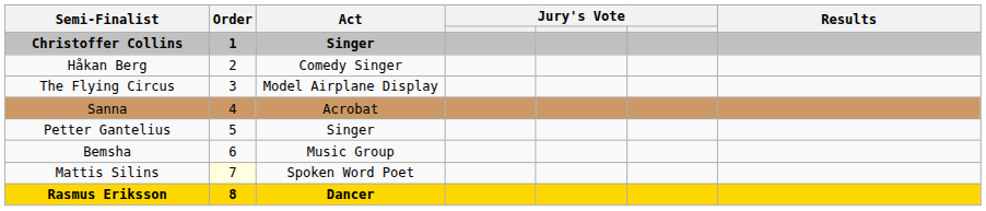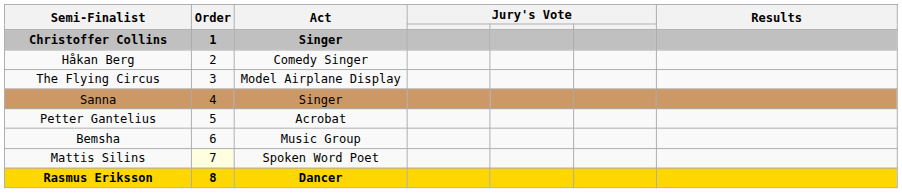 <table class="wikitable plainrowheaders sortable" style="text-align:center" width="76%;">
 <tr>
 <th scope="col" rowspan="2" class="unsortable" style="width:17em;">Semi-Finalist</th>
 <th scope="col" rowspan="2" style="width:1em;">Order</th>
 <th scope="col" rowspan="2" class="unsortable" style="width:16em;">Act</th>
 <th scope="col" colspan="3" class="unsortable" style="width:24em;">Jury's Vote</th>
 <th scope="col" rowspan="2" style="width:23em;">Results</th>
 </tr>
 <tr>
 <th scope="col" class="unsortable" style="width:6em;"></th>
 <th scope="col" class="unsortable" style="width:6em;"></th>
 <th scope="col" class="unsortable" style="width:6em;"></th>
 </tr>
 <tr style="background:silver;">
 <td><strong>Christoffer Collins</strong></td>
 <td><strong>1</strong></td>
 <td><strong>Singer</strong></td>
 <td style="text-align:center;"></td>
 <td style="text-align:center;"></td>
 <td style="text-align:center;"></td>
 <td><strong></strong></td>
 </tr>
 <tr>
 <td>Håkan Berg</td>
 <td>2</td>
 <td>Comedy Singer</td>
 <td style="text-align:center;"></td>
 <td style="text-align:center;"></td>
 <td style="text-align:center;"></td>
 <td></td>
 </tr>
 <tr>
 <td>The Flying Circus</td>
 <td>3</td>
 <td>Model Airplane Display</td>
 <td style="text-align:center;"></td>
 <td style="text-align:center;"></td>
 <td style="text-align:center;"></td>
 <td></td>
 </tr>
 <tr style="background:#c96;">
 <td>Sanna</td>
 <td>4</td>
-<td>Acrobat</td>
+<td>Singer</td>
 <td style="text-align:center;"></td>
 <td style="text-align:center;"></td>
 <td style="text-align:center;"></td>
 <td><strong></strong></td>
 </tr>
 <tr>
 <td>Petter Gantelius</td>
 <td>5</td>
-<td>Singer</td>
+<td>Acrobat</td>
 <td style="text-align:center;"></td>
 <td style="text-align:center;"></td>
 <td style="text-align:center;"></td>
 <td></td>
 </tr>
 <tr>
 <td>Bemsha</td>
 <td>6</td>
 <td>Music Group</td>
 <td style="text-align:center;"></td>
 <td style="text-align:center;"></td>
 <td style="text-align:center;"></td>
 <td></td>
 </tr>
 <tr>
 <td>Mattis Silins</td>
 <td style="background: lightyellow;">7</td>
 <td>Spoken Word Poet</td>
 <td style="text-align:center;"></td>
 <td style="text-align:center;"></td>
 <td style="text-align:center;"></td>
 <td></td>
 </tr>
 <tr style="background:gold;">
 <td><strong>Rasmus Eriksson</strong></td>
 <td><strong>8</strong></td>
 <td><strong>Dancer</strong></td>
 <td style="text-align:center;"></td>
 <td style="text-align:center;"></td>
 <td style="text-align:center;"></td>
 <td><strong></strong></td>
 </tr>
 </table>
